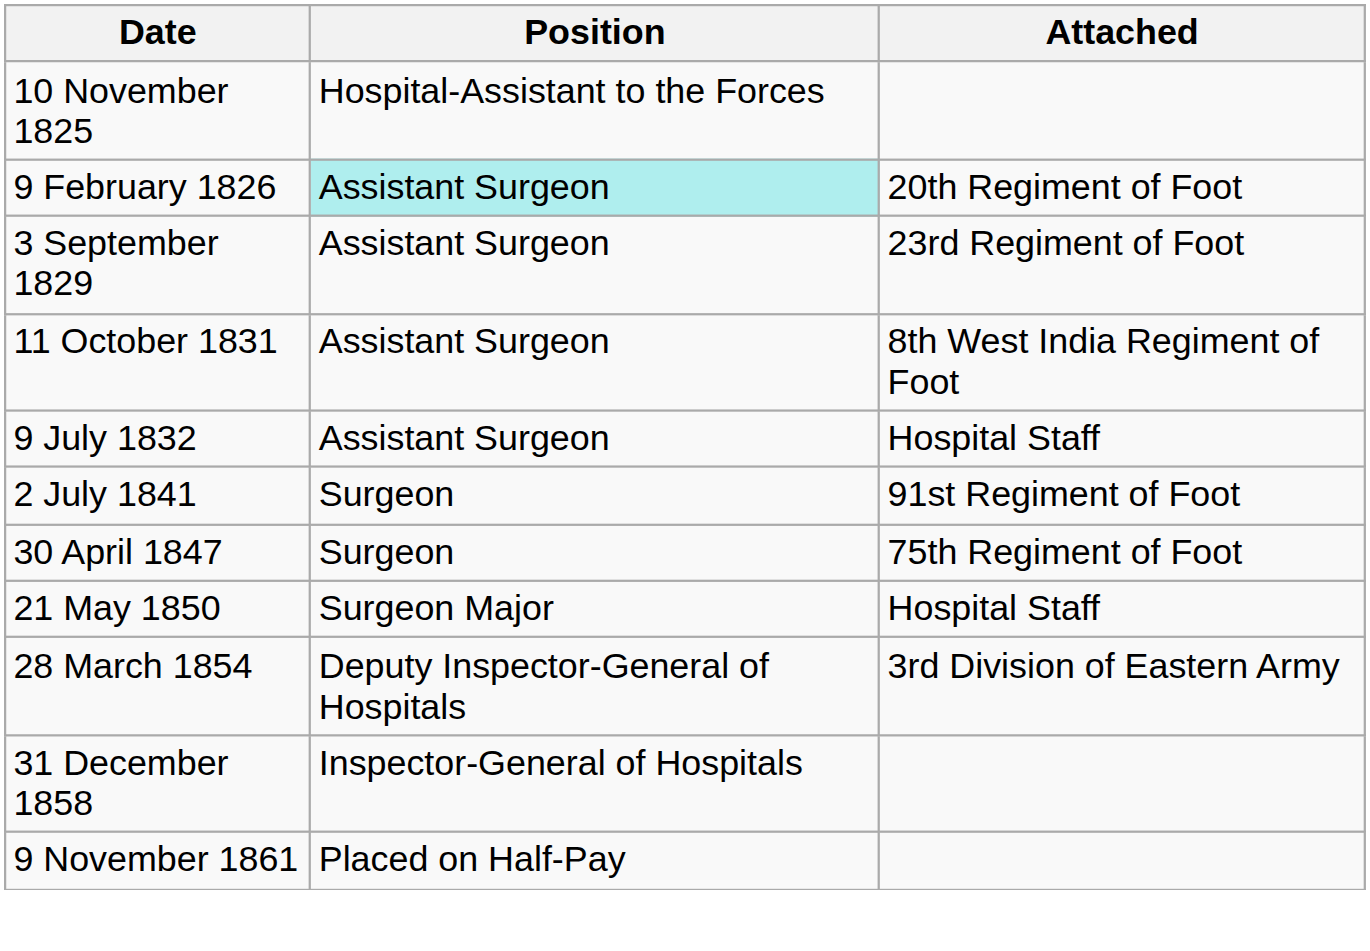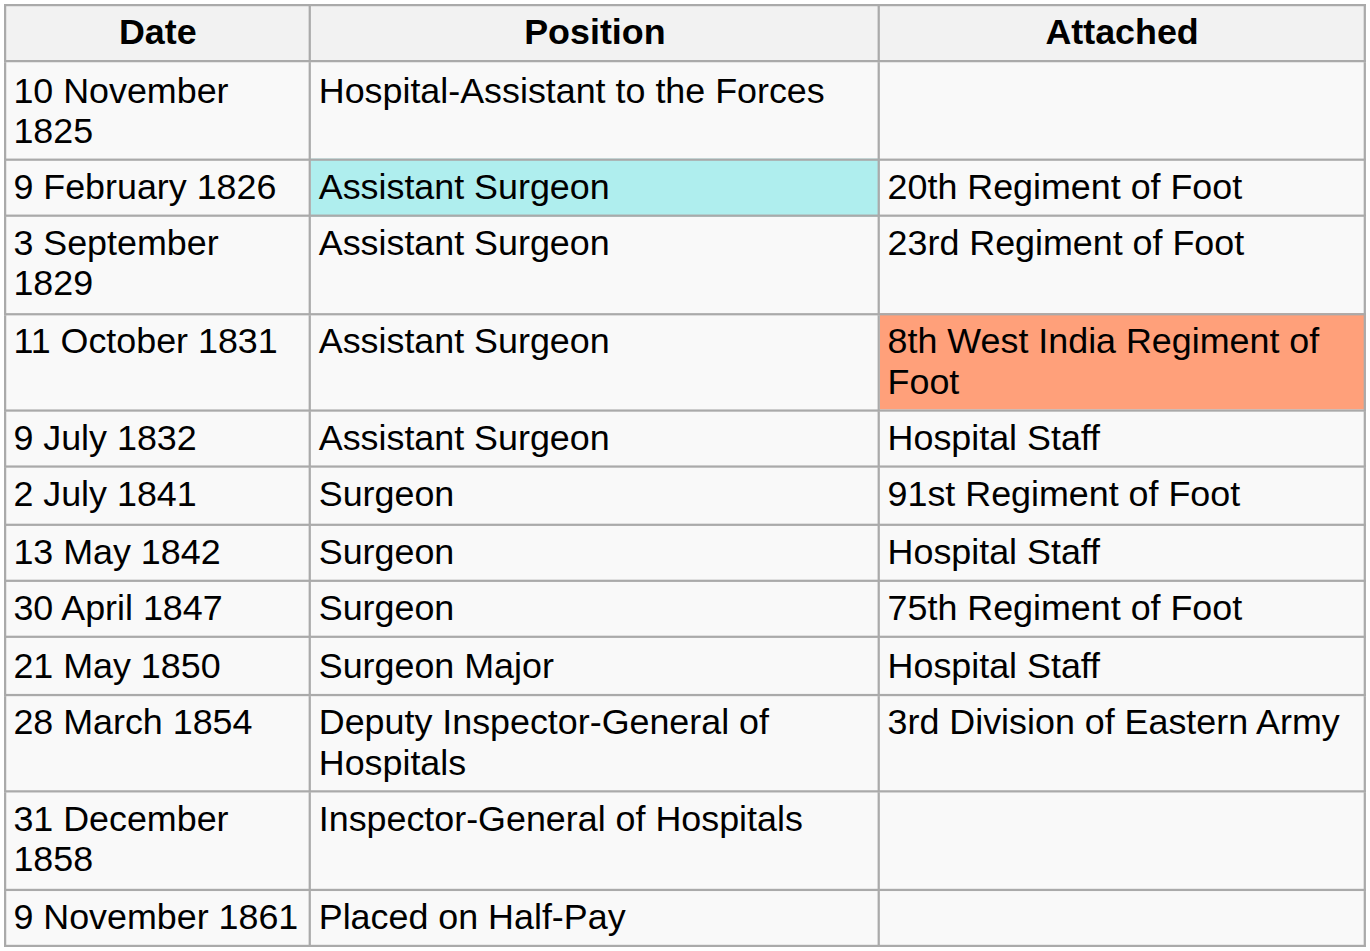 <table class="wikitable">
 <tr valign="top">
 <th>Date</th>
 <th>Position</th>
 <th>Attached</th>
 </tr>
 <tr valign="top">
 <td>10 November 1825</td>
 <td>Hospital-Assistant to the Forces</td>
 <td></td>
 </tr>
 <tr valign="top">
 <td>9 February 1826</td>
 <td style="background: paleturquoise;">Assistant Surgeon</td>
 <td>20th Regiment of Foot</td>
 </tr>
 <tr valign="top">
 <td>3 September 1829</td>
 <td>Assistant Surgeon</td>
 <td>23rd Regiment of Foot</td>
 </tr>
 <tr valign="top">
 <td>11 October 1831</td>
 <td>Assistant Surgeon</td>
-<td>8th West India Regiment of Foot</td>
+<td style="background: lightsalmon;">8th West India Regiment of Foot</td>
 </tr>
 <tr valign="top">
 <td>9 July 1832</td>
 <td>Assistant Surgeon</td>
 <td>Hospital Staff</td>
 </tr>
 <tr valign="top">
 <td>2 July 1841</td>
 <td>Surgeon</td>
 <td>91st Regiment of Foot</td>
+</tr>
+<tr valign="top">
+<td>13 May 1842</td>
+<td>Surgeon</td>
+<td>Hospital Staff</td>
 </tr>
 <tr valign="top">
 <td>30 April 1847</td>
 <td>Surgeon</td>
 <td>75th Regiment of Foot</td>
 </tr>
 <tr valign="top">
 <td>21 May 1850</td>
 <td>Surgeon Major</td>
 <td>Hospital Staff</td>
 </tr>
 <tr valign="top">
 <td>28 March 1854</td>
 <td>Deputy Inspector-General of Hospitals</td>
 <td>3rd Division of Eastern Army</td>
 </tr>
 <tr valign="top">
 <td>31 December 1858</td>
 <td>Inspector-General of Hospitals</td>
 <td></td>
 </tr>
 <tr valign="top">
 <td>9 November 1861</td>
 <td>Placed on Half-Pay</td>
 <td></td>
 </tr>
 </table>
